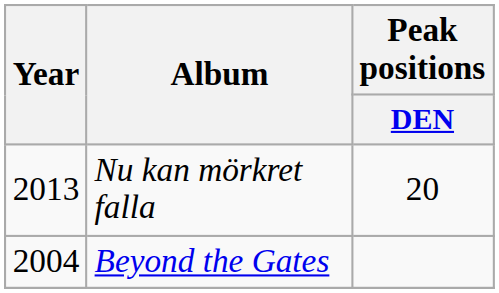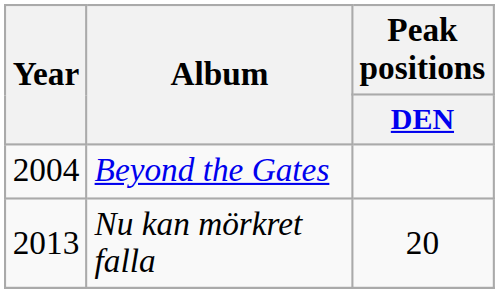 <table class="wikitable">
 <tr>
 <th align="center" rowspan="2" width="10">Year</th>
 <th align="center" rowspan="2" width="120">Album</th>
 <th align="center" colspan="1" width="20">Peak positions</th>
 </tr>
 <tr>
 <th scope="col" style="width:3em;font-size:90%;"><a href='#'>DEN</a><br></th>
 </tr>
 <tr>
+<td style="text-align:center;">2004</td>
+<td><em><a href='#'>Beyond the Gates</a></em></td>
+<td style="text-align:center;"></td>
+</tr>
+<tr>
 <td style="text-align:center;">2013</td>
 <td><em>Nu kan mörkret falla</em></td>
 <td style="text-align:center;">20</td>
 </tr>
 <tr>
-<td style="text-align:center;">2004</td>
-<td><em><a href='#'>Beyond the Gates</a></em></td>
-<td style="text-align:center;"></td>
-</tr>
-<tr>
 </tr>
 </table>
